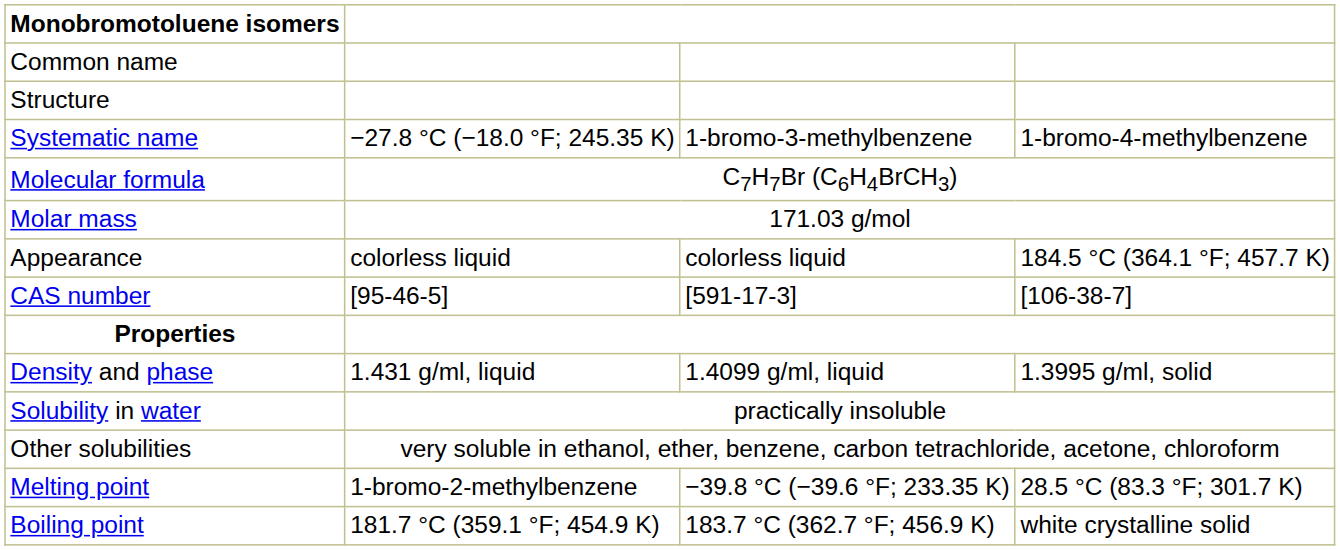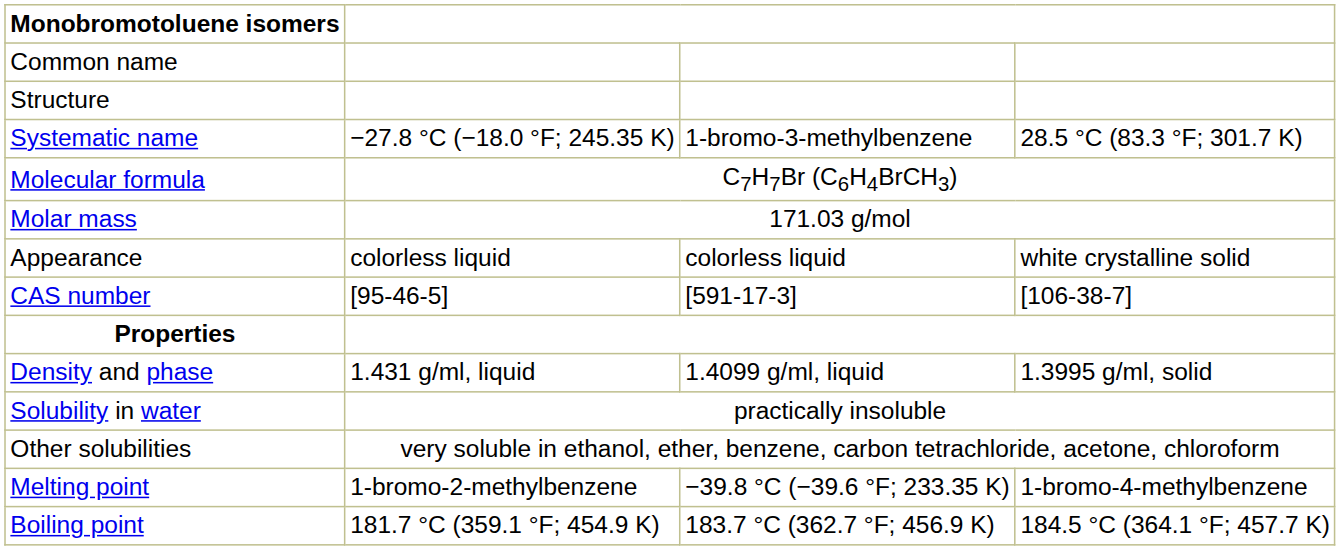 <table align="center" border="1" cellspacing="0" cellpadding="3" style="margin: 0 0 0 0.5em; background: #FFFFFF; border-collapse: collapse; border-color: #C0C090;">
 <tr>
 <th>Monobromotoluene isomers</th>
 </tr>
 <tr>
 <td>Common name</td>
 <td></td>
 <td></td>
 <td></td>
 </tr>
 <tr>
 <td>Structure</td>
 <td align="center"></td>
 <td align="center"></td>
 <td align="center"></td>
 </tr>
 <tr>
 <td><a href='#'>Systematic name</a></td>
 <td>−27.8 °C (−18.0 °F; 245.35 K)</td>
 <td>1-bromo-3-methylbenzene</td>
-<td>1-bromo-4-methylbenzene</td>
+<td>28.5 °C (83.3 °F; 301.7 K)</td>
 </tr>
 <tr>
 <td><a href='#'>Molecular formula</a></td>
 <td align="center" colspan="3">C<sub>7</sub>H<sub>7</sub>Br (C<sub>6</sub>H<sub>4</sub>BrCH<sub>3</sub>)</td>
 </tr>
 <tr>
 <td><a href='#'>Molar mass</a></td>
 <td align="center" colspan="3">171.03 g/mol</td>
 </tr>
 <tr>
 <td>Appearance</td>
 <td>colorless liquid</td>
 <td>colorless liquid</td>
-<td>184.5 °C (364.1 °F; 457.7 K)</td>
+<td>white crystalline solid</td>
 </tr>
 <tr>
 <td><a href='#'>CAS number</a></td>
 <td>[95-46-5]</td>
 <td>[591-17-3]</td>
 <td>[106-38-7]</td>
 </tr>
 <tr>
 <th>Properties</th>
 </tr>
 <tr>
 <td><a href='#'>Density</a> and <a href='#'>phase</a></td>
 <td>1.431 g/ml, liquid</td>
 <td>1.4099 g/ml, liquid</td>
 <td>1.3995 g/ml, solid</td>
 </tr>
 <tr>
 <td><a href='#'>Solubility</a> in <a href='#'>water</a></td>
 <td align="center" colspan="3">practically insoluble</td>
 </tr>
 <tr>
 <td>Other solubilities</td>
 <td align="center" colspan="4">very soluble in ethanol, ether, benzene, carbon tetrachloride, acetone, chloroform</td>
 </tr>
 <tr>
 <td><a href='#'>Melting point</a></td>
 <td>1-bromo-2-methylbenzene</td>
 <td>−39.8 °C (−39.6 °F; 233.35 K)</td>
-<td>28.5 °C (83.3 °F; 301.7 K)</td>
+<td>1-bromo-4-methylbenzene</td>
 </tr>
 <tr>
 <td><a href='#'>Boiling point</a></td>
 <td>181.7 °C (359.1 °F; 454.9 K)</td>
 <td>183.7 °C (362.7 °F; 456.9 K)</td>
-<td>white crystalline solid</td>
+<td>184.5 °C (364.1 °F; 457.7 K)</td>
 </tr>
 </table>
